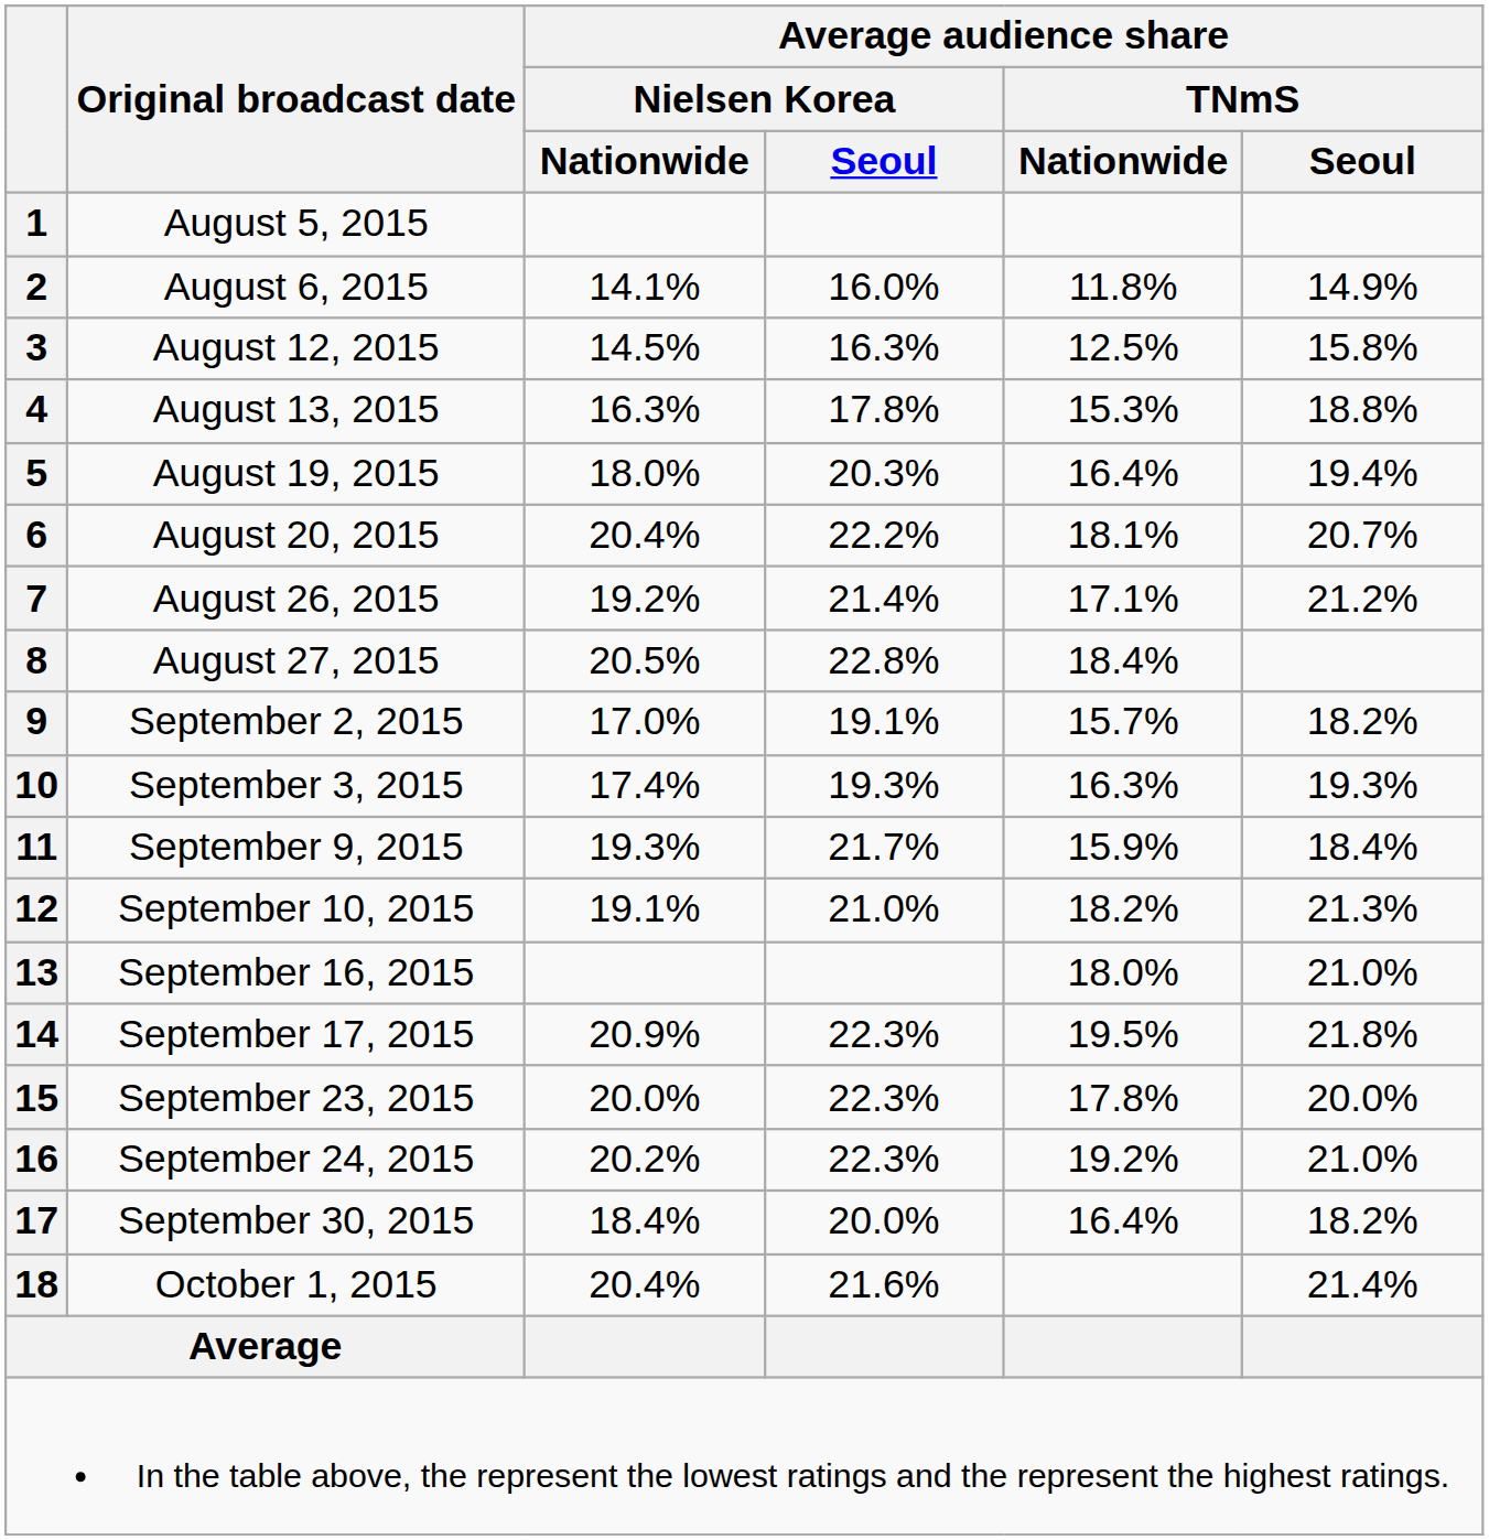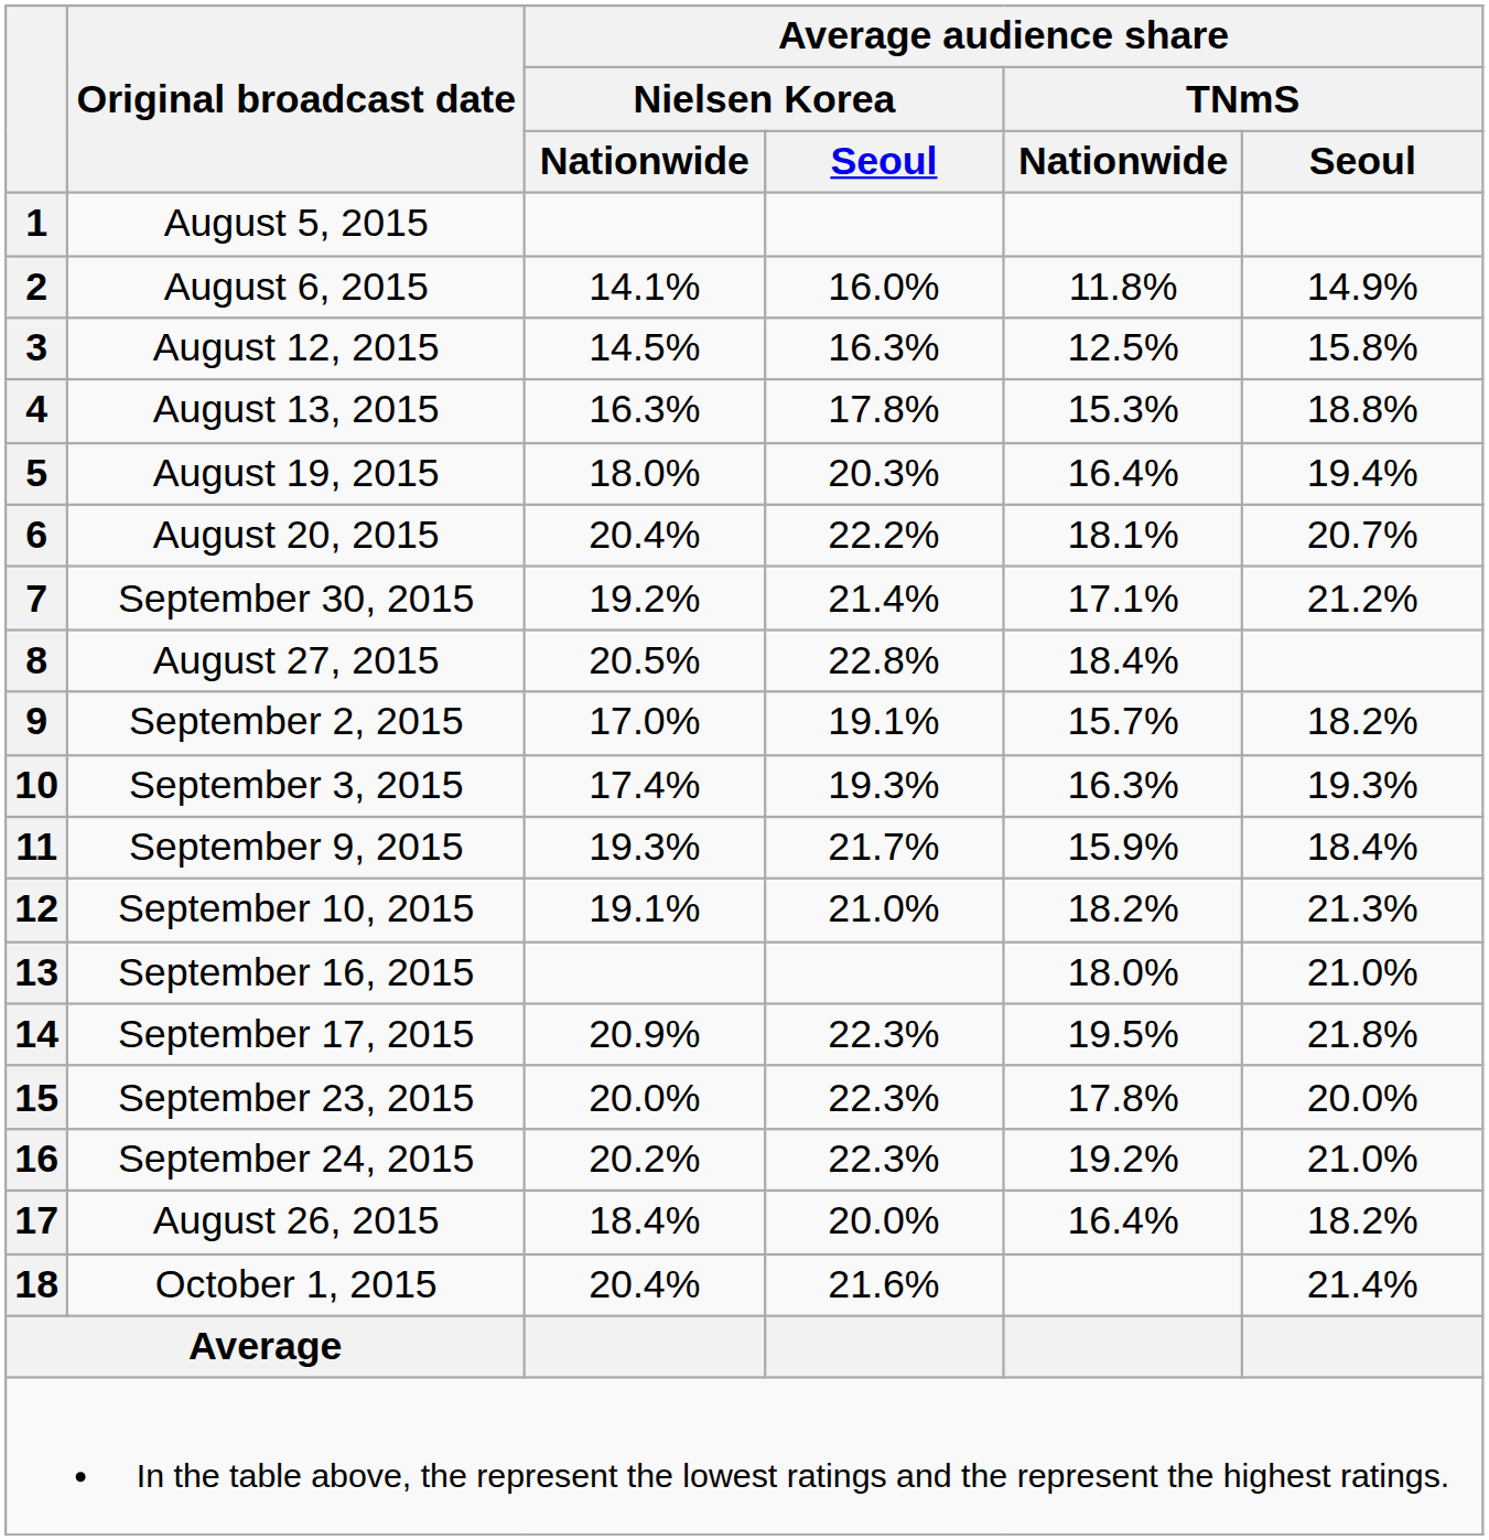 <table class=wikitable style="text-align:center">
 <tr>
 <th rowspan="3"></th>
 <th rowspan="3">Original broadcast date</th>
 <th colspan="4">Average audience share</th>
 </tr>
 <tr>
 <th colspan="2">Nielsen Korea</th>
 <th colspan="2">TNmS</th>
 </tr>
 <tr>
 <th width="90">Nationwide</th>
 <th width="90"><a href='#'>Seoul</a></th>
 <th width="90">Nationwide</th>
 <th width="90">Seoul</th>
 </tr>
 <tr>
 <th>1</th>
 <td>August 5, 2015</td>
 <td><strong></strong> </td>
 <td><strong></strong> </td>
 <td><strong></strong> </td>
 <td><strong></strong> </td>
 </tr>
 <tr>
 <th>2</th>
 <td>August 6, 2015</td>
 <td>14.1% </td>
 <td>16.0% </td>
 <td>11.8% </td>
 <td>14.9% </td>
 </tr>
 <tr>
 <th>3</th>
 <td>August 12, 2015</td>
 <td>14.5% </td>
 <td>16.3% </td>
 <td>12.5% </td>
 <td>15.8% </td>
 </tr>
 <tr>
 <th>4</th>
 <td>August 13, 2015</td>
 <td>16.3% </td>
 <td>17.8% </td>
 <td>15.3% </td>
 <td>18.8% </td>
 </tr>
 <tr>
 <th>5</th>
 <td>August 19, 2015</td>
 <td>18.0% </td>
 <td>20.3% </td>
 <td>16.4% </td>
 <td>19.4% </td>
 </tr>
 <tr>
 <th>6</th>
 <td>August 20, 2015</td>
 <td>20.4% </td>
 <td>22.2% </td>
 <td>18.1% </td>
 <td>20.7% </td>
 </tr>
 <tr>
 <th>7</th>
-<td>August 26, 2015</td>
+<td>September 30, 2015</td>
 <td>19.2% </td>
 <td>21.4% </td>
 <td>17.1% </td>
 <td>21.2% </td>
 </tr>
 <tr>
 <th>8</th>
 <td>August 27, 2015</td>
 <td>20.5% </td>
 <td>22.8% </td>
 <td>18.4% </td>
 <td><strong></strong> </td>
 </tr>
 <tr>
 <th>9</th>
 <td>September 2, 2015</td>
 <td>17.0% </td>
 <td>19.1% </td>
 <td>15.7% </td>
 <td>18.2% </td>
 </tr>
 <tr>
 <th>10</th>
 <td>September 3, 2015</td>
 <td>17.4% </td>
 <td>19.3% </td>
 <td>16.3% </td>
 <td>19.3% </td>
 </tr>
 <tr>
 <th>11</th>
 <td>September 9, 2015</td>
 <td>19.3% </td>
 <td>21.7% </td>
 <td>15.9% </td>
 <td>18.4% </td>
 </tr>
 <tr>
 <th>12</th>
 <td>September 10, 2015</td>
 <td>19.1% </td>
 <td>21.0% </td>
 <td>18.2% </td>
 <td>21.3% </td>
 </tr>
 <tr>
 <th>13</th>
 <td>September 16, 2015</td>
 <td><strong></strong> </td>
 <td><strong></strong> </td>
 <td>18.0% </td>
 <td>21.0% </td>
 </tr>
 <tr>
 <th>14</th>
 <td>September 17, 2015</td>
 <td>20.9% </td>
 <td>22.3% </td>
 <td>19.5% </td>
 <td>21.8% </td>
 </tr>
 <tr>
 <th>15</th>
 <td>September 23, 2015</td>
 <td>20.0% </td>
 <td>22.3% </td>
 <td>17.8% </td>
 <td>20.0% </td>
 </tr>
 <tr>
 <th>16</th>
 <td>September 24, 2015</td>
 <td>20.2% </td>
 <td>22.3% </td>
 <td>19.2% </td>
 <td>21.0% </td>
 </tr>
 <tr>
 <th>17</th>
-<td>September 30, 2015</td>
+<td>August 26, 2015</td>
 <td>18.4% </td>
 <td>20.0% </td>
 <td>16.4% </td>
 <td>18.2% </td>
 </tr>
 <tr>
 <th>18</th>
 <td>October 1, 2015</td>
 <td>20.4% </td>
 <td>21.6% </td>
 <td><strong></strong> </td>
 <td>21.4% </td>
 </tr>
 <tr>
 <th colspan="2">Average</th>
 <th></th>
 <th></th>
 <th></th>
 <th></th>
 </tr>
 <tr>
 <td colspan="6" style="font-size:85%"><br><ul><li>In the table above, the <strong></strong> represent the lowest ratings and the <strong></strong> represent the highest ratings.</li></ul></td>
 </tr>
 </table>
